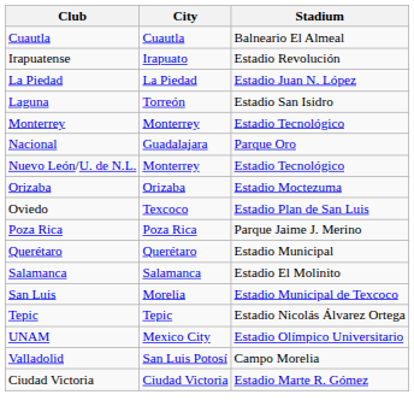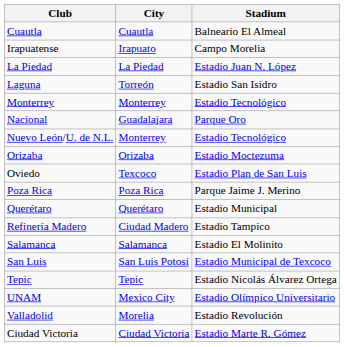 <table class="wikitable sortable">
 <tr>
 <th>Club</th>
 <th>City</th>
 <th>Stadium</th>
 </tr>
 <tr>
 <td><a href='#'>Cuautla</a></td>
 <td><a href='#'>Cuautla</a></td>
 <td>Balneario El Almeal</td>
 </tr>
 <tr>
 <td>Irapuatense</td>
 <td><a href='#'>Irapuato</a></td>
-<td>Estadio Revolución</td>
+<td>Campo Morelia</td>
 </tr>
 <tr>
 <td><a href='#'>La Piedad</a></td>
 <td><a href='#'>La Piedad</a></td>
 <td><a href='#'>Estadio Juan N. López</a></td>
 </tr>
 <tr>
 <td><a href='#'>Laguna</a></td>
 <td><a href='#'>Torreón</a></td>
 <td>Estadio San Isidro</td>
 </tr>
 <tr>
 <td><a href='#'>Monterrey</a></td>
 <td><a href='#'>Monterrey</a></td>
 <td><a href='#'>Estadio Tecnológico</a></td>
 </tr>
 <tr>
 <td><a href='#'>Nacional</a></td>
 <td><a href='#'>Guadalajara</a></td>
 <td><a href='#'>Parque Oro</a></td>
 </tr>
 <tr>
 <td><a href='#'>Nuevo León</a>/<a href='#'>U. de N.L.</a></td>
 <td><a href='#'>Monterrey</a></td>
 <td><a href='#'>Estadio Tecnológico</a></td>
 </tr>
 <tr>
 <td><a href='#'>Orizaba</a></td>
 <td><a href='#'>Orizaba</a></td>
 <td><a href='#'>Estadio Moctezuma</a></td>
 </tr>
 <tr>
 <td>Oviedo</td>
 <td><a href='#'>Texcoco</a></td>
 <td><a href='#'>Estadio Plan de San Luis</a></td>
 </tr>
 <tr>
 <td><a href='#'>Poza Rica</a></td>
 <td><a href='#'>Poza Rica</a></td>
 <td>Parque Jaime J. Merino</td>
 </tr>
 <tr>
 <td><a href='#'>Querétaro</a></td>
 <td><a href='#'>Querétaro</a></td>
 <td>Estadio Municipal</td>
 </tr>
 <tr>
+<td><a href='#'>Refinería Madero</a></td>
+<td><a href='#'>Ciudad Madero</a></td>
+<td>Estadio Tampico</td>
+</tr>
+<tr>
 <td><a href='#'>Salamanca</a></td>
 <td><a href='#'>Salamanca</a></td>
 <td>Estadio El Molinito</td>
 </tr>
 <tr>
 <td><a href='#'>San Luis</a></td>
-<td><a href='#'>Morelia</a></td>
+<td><a href='#'>San Luis Potosí</a></td>
 <td><a href='#'>Estadio Municipal de Texcoco</a></td>
 </tr>
 <tr>
 <td><a href='#'>Tepic</a></td>
 <td><a href='#'>Tepic</a></td>
 <td>Estadio Nicolás Álvarez Ortega</td>
 </tr>
 <tr>
 <td><a href='#'>UNAM</a></td>
 <td><a href='#'>Mexico City</a></td>
 <td><a href='#'>Estadio Olímpico Universitario</a></td>
 </tr>
 <tr>
 <td><a href='#'>Valladolid</a></td>
-<td><a href='#'>San Luis Potosí</a></td>
-<td>Campo Morelia</td>
+<td><a href='#'>Morelia</a></td>
+<td>Estadio Revolución</td>
 </tr>
 <tr>
 <td>Ciudad Victoria</td>
 <td><a href='#'>Ciudad Victoria</a></td>
 <td><a href='#'>Estadio Marte R. Gómez</a></td>
 </tr>
 </table>
